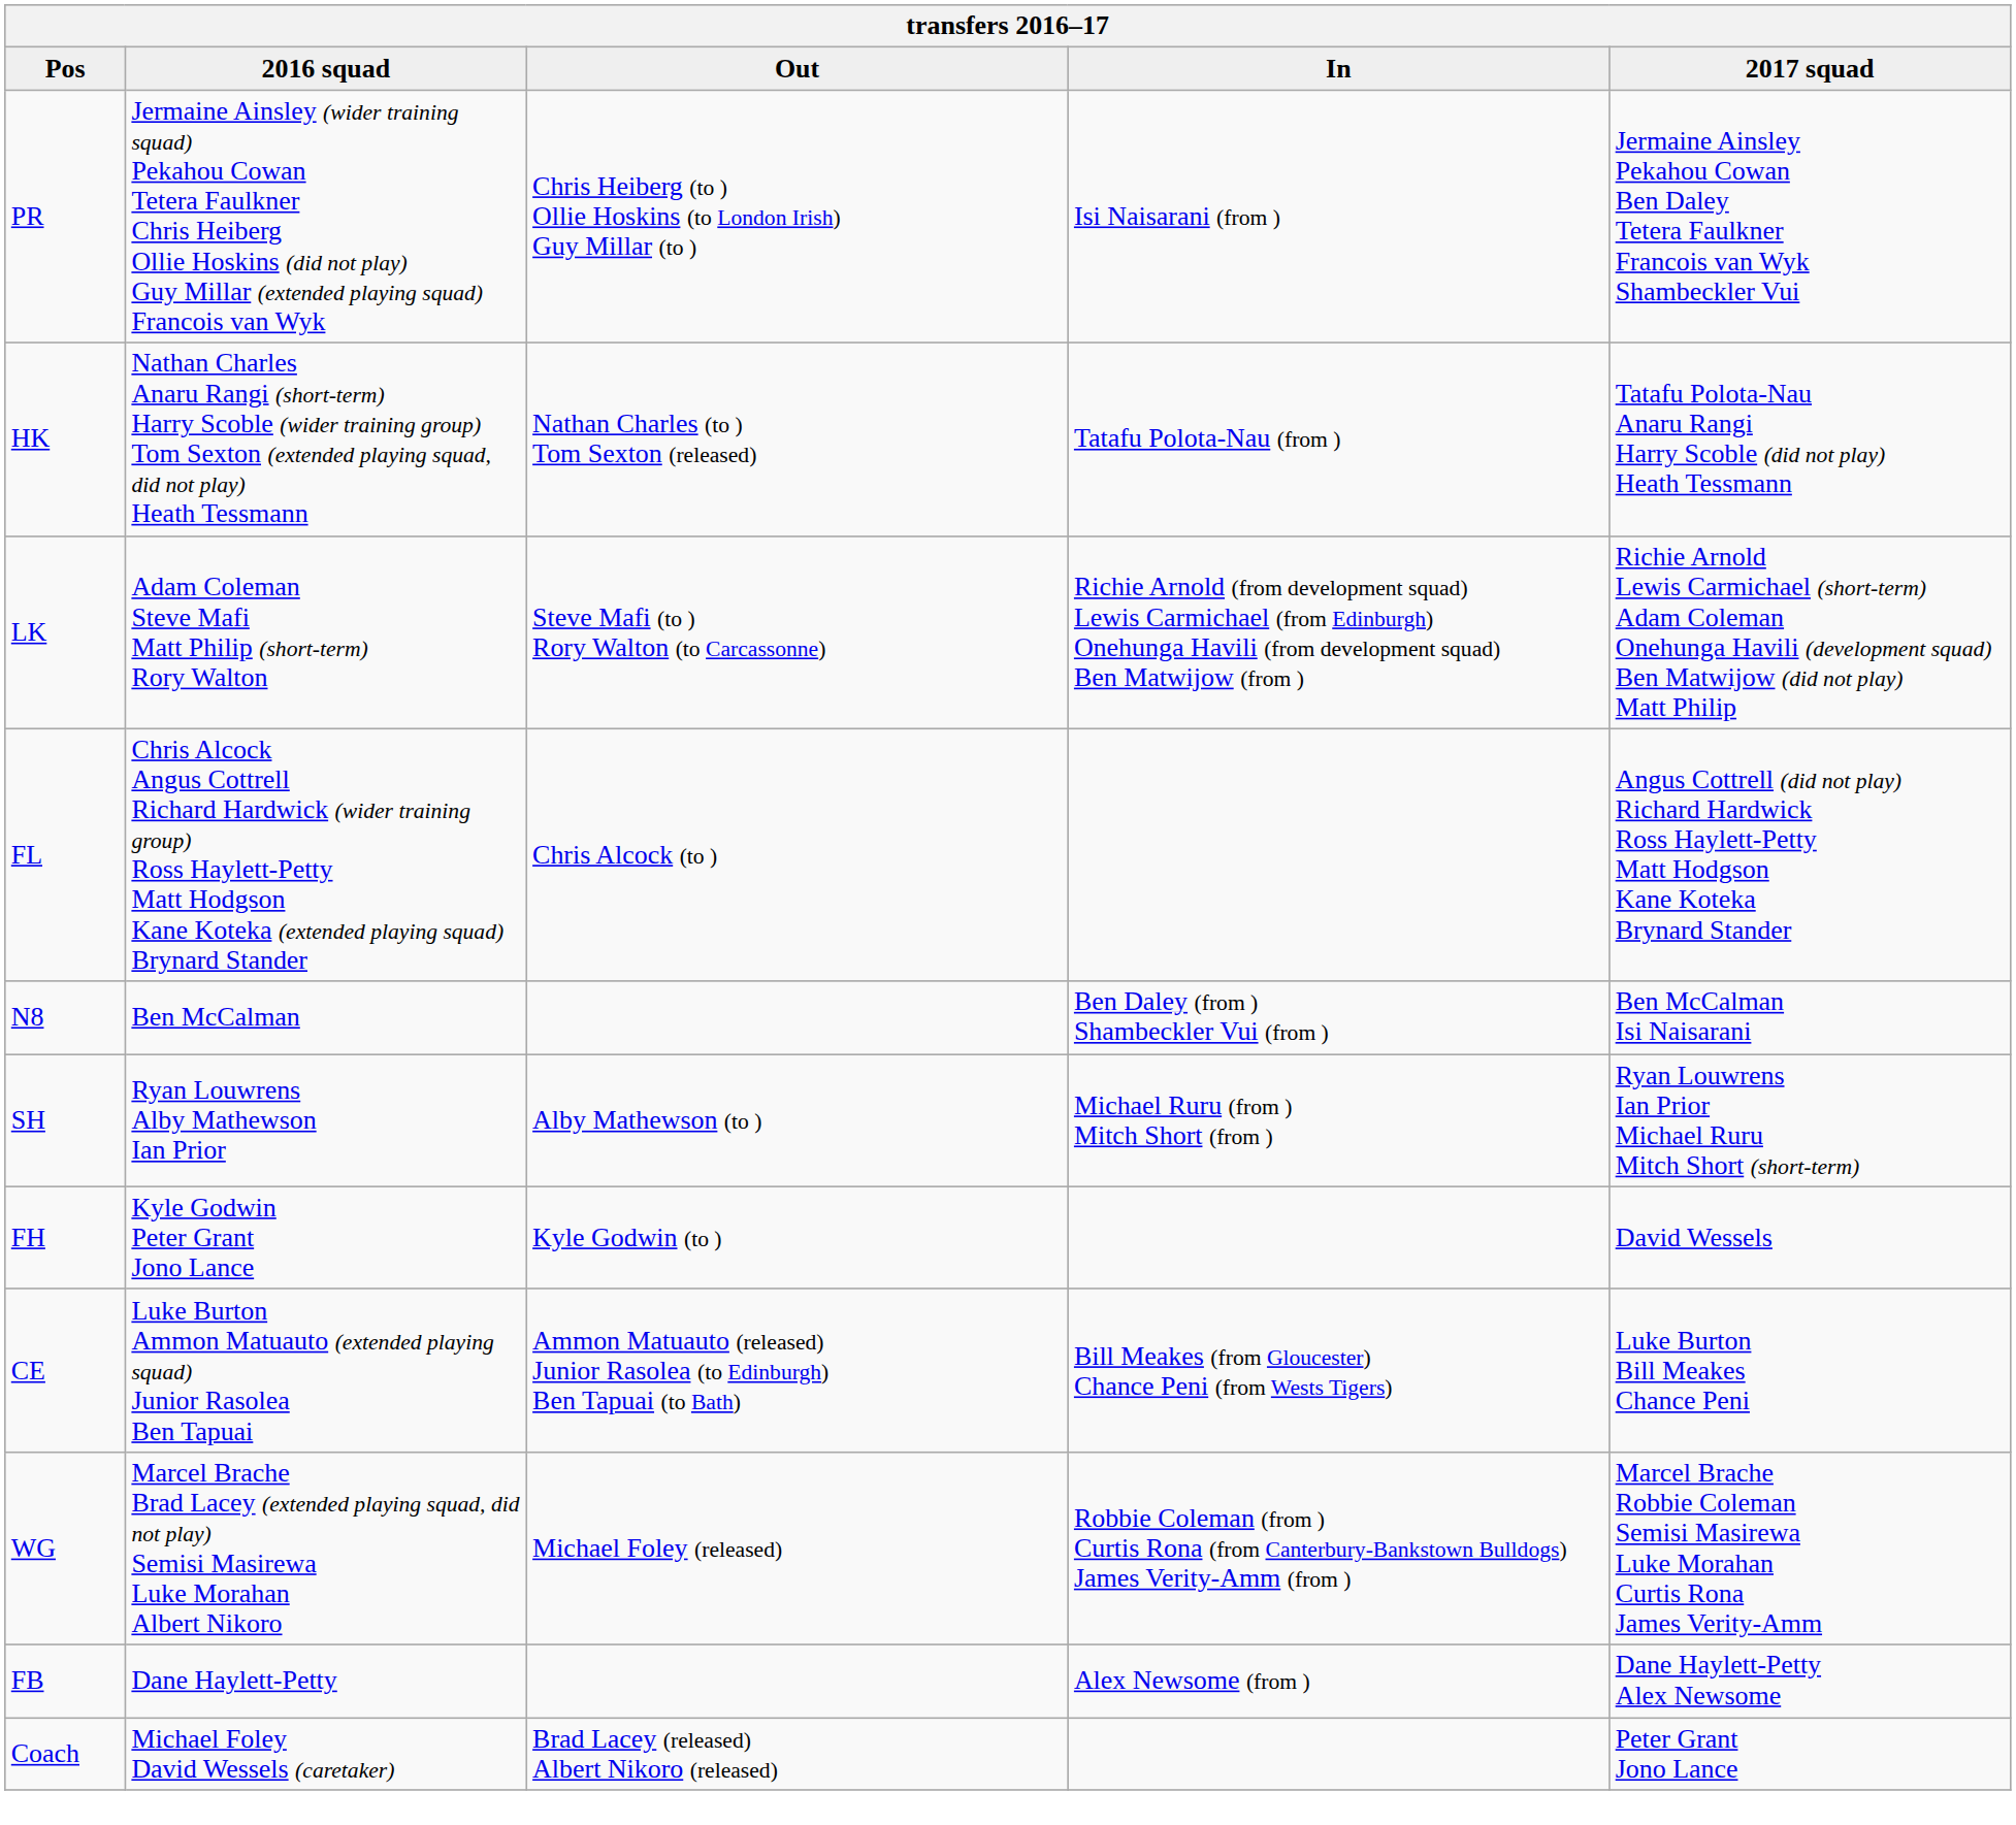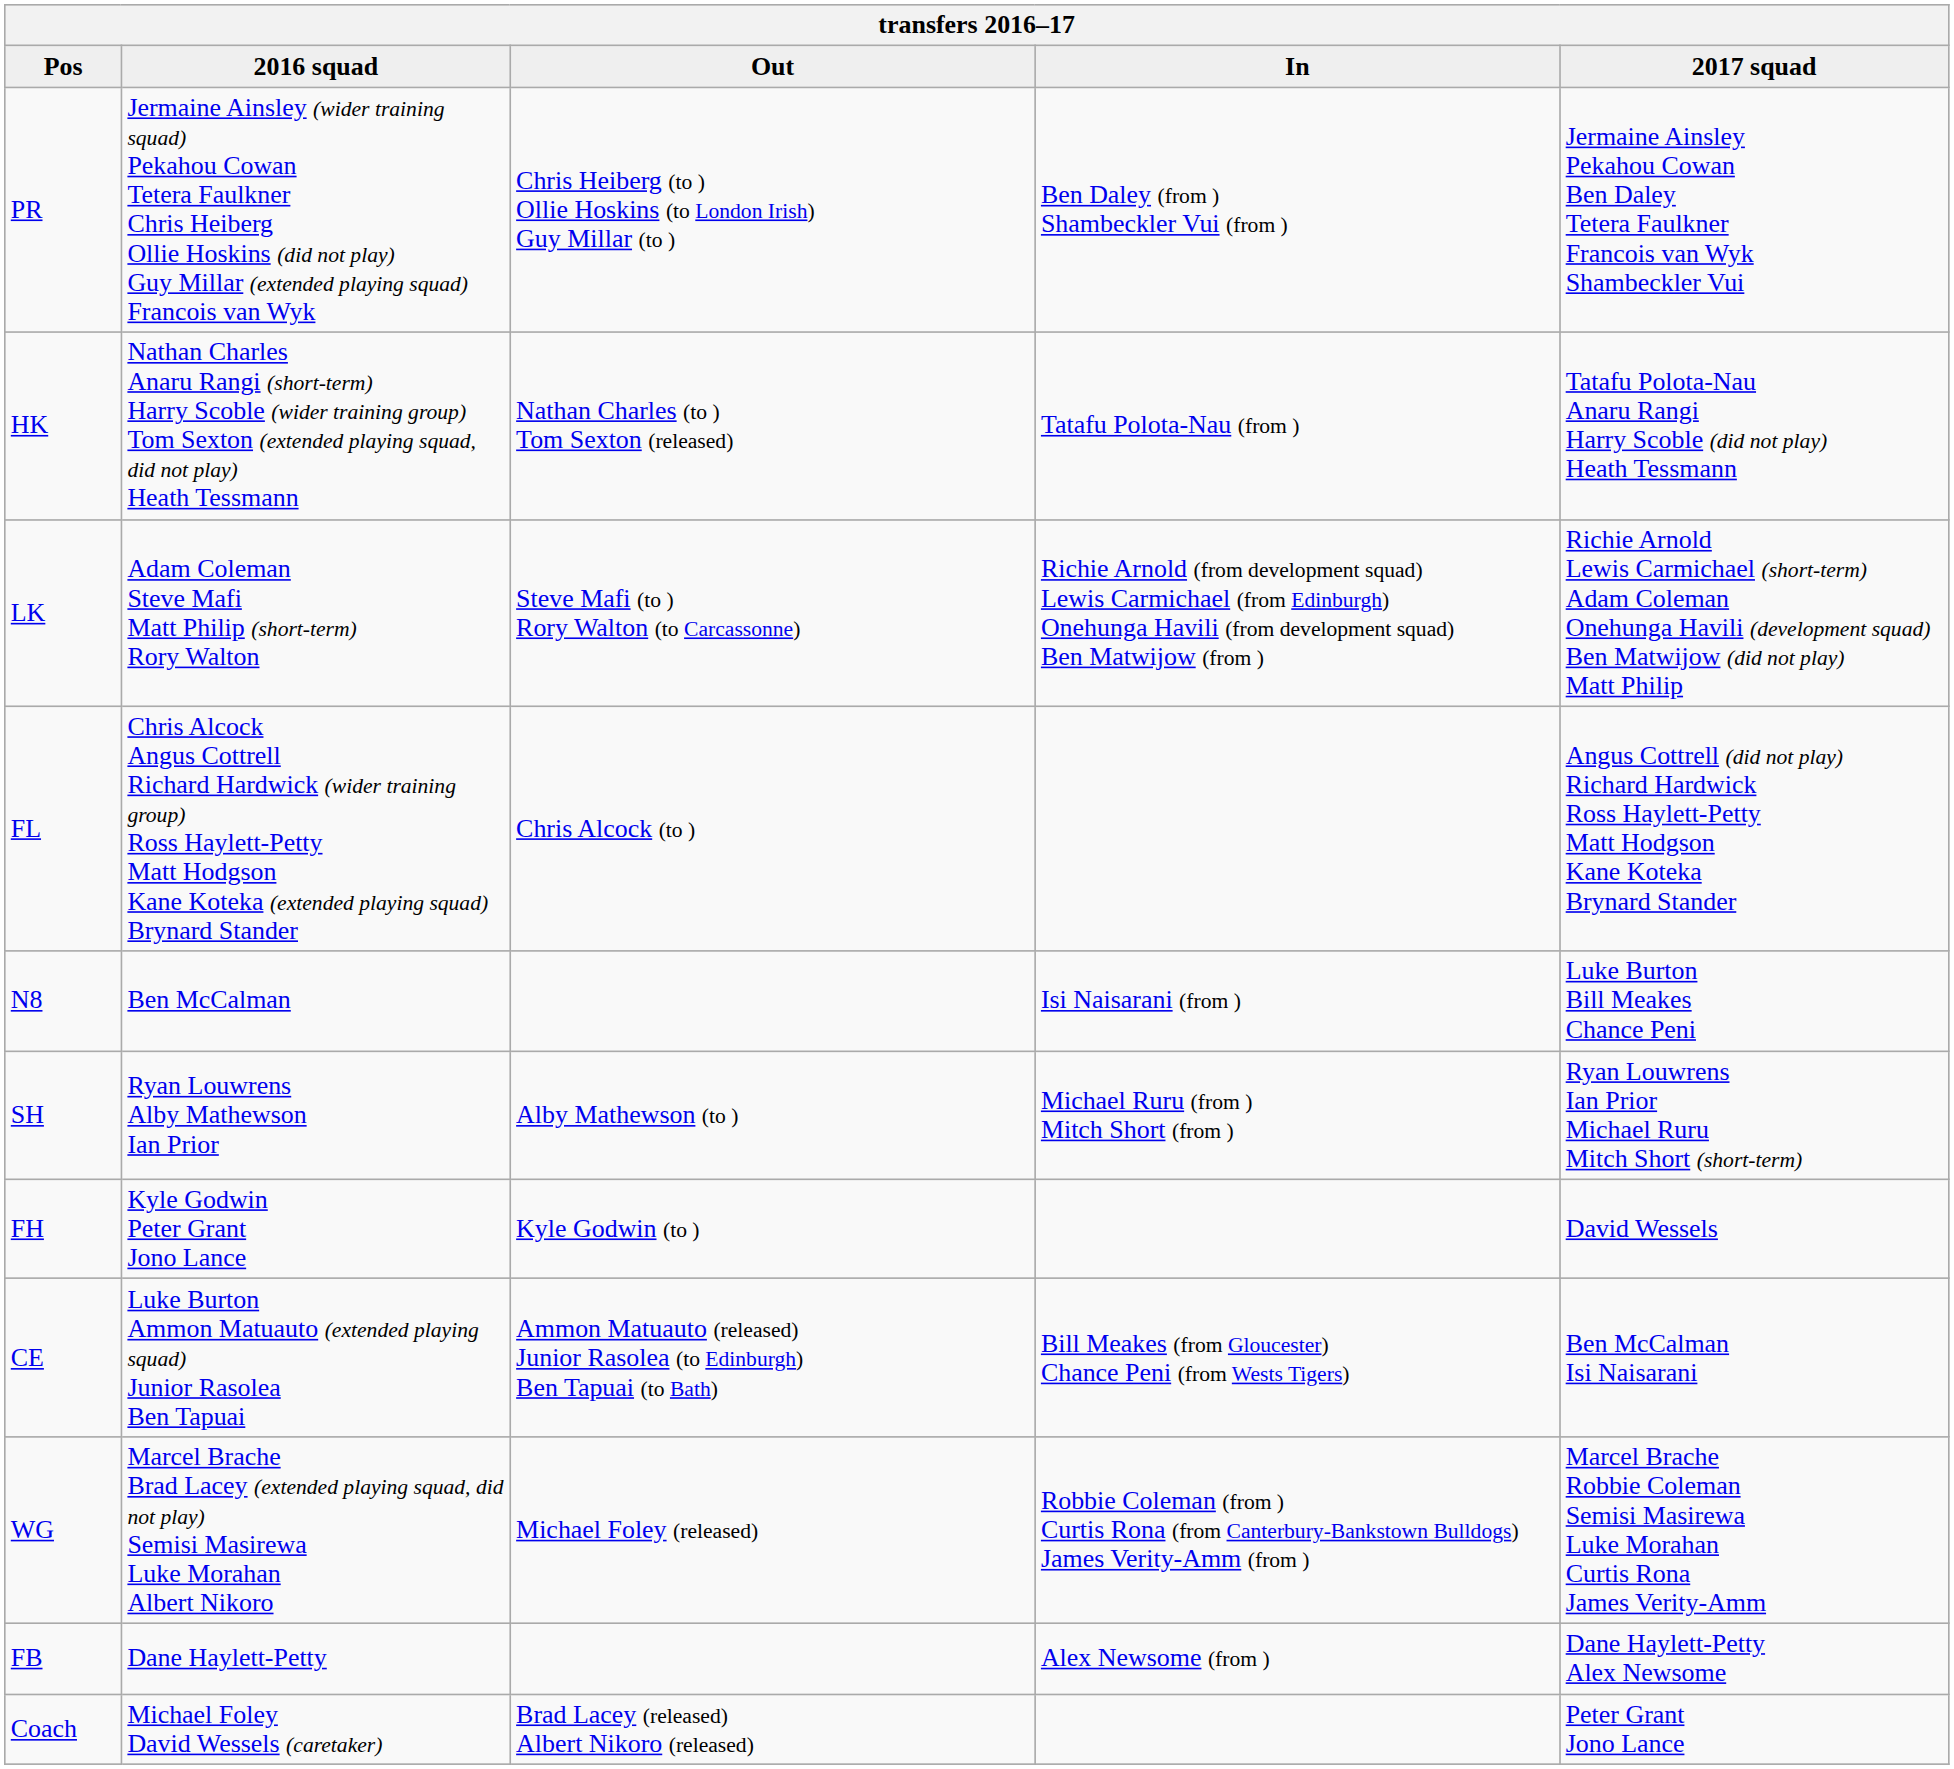 <table class="wikitable" style="text-align: left; width:95%">
 <tr>
 <th colspan="100%"> transfers 2016–17</th>
 </tr>
 <tr>
 <th style="background:#efefef; width:6%;">Pos</th>
 <th style="background:#efefef; width:20%;">2016 squad</th>
 <th style="background:#efefef; width:27%;">Out</th>
 <th style="background:#efefef; width:27%;">In</th>
 <th style="background:#efefef; width:20%;">2017 squad</th>
 </tr>
 <tr>
 <td><a href='#'>PR</a></td>
 <td> <a href='#'>Jermaine Ainsley</a> <small><em>(wider training squad)</em></small> <br> <a href='#'>Pekahou Cowan</a> <br> <a href='#'>Tetera Faulkner</a> <br> <a href='#'>Chris Heiberg</a> <br> <a href='#'>Ollie Hoskins</a> <small><em>(did not play)</em></small> <br> <a href='#'>Guy Millar</a> <small><em>(extended playing squad)</em></small> <br> <a href='#'>Francois van Wyk</a></td>
 <td>  <a href='#'>Chris Heiberg</a> <small>(to )</small> <br>  <a href='#'>Ollie Hoskins</a> <small>(to  <a href='#'>London Irish</a>)</small> <br>  <a href='#'>Guy Millar</a> <small>(to )</small></td>
-<td>  <a href='#'>Isi Naisarani</a> <small>(from )</small></td>
+<td>  <a href='#'>Ben Daley</a> <small>(from )</small> <br>  <a href='#'>Shambeckler Vui</a> <small>(from )</small></td>
 <td> <a href='#'>Jermaine Ainsley</a> <br> <a href='#'>Pekahou Cowan</a> <br> <a href='#'>Ben Daley</a> <br> <a href='#'>Tetera Faulkner</a> <br> <a href='#'>Francois van Wyk</a> <br> <a href='#'>Shambeckler Vui</a></td>
 </tr>
 <tr>
 <td><a href='#'>HK</a></td>
 <td> <a href='#'>Nathan Charles</a> <br> <a href='#'>Anaru Rangi</a> <small><em>(short-term)</em></small> <br> <a href='#'>Harry Scoble</a> <small><em>(wider training group)</em></small> <br> <a href='#'>Tom Sexton</a> <small><em>(extended playing squad, did not play)</em></small> <br> <a href='#'>Heath Tessmann</a></td>
 <td>  <a href='#'>Nathan Charles</a> <small>(to )</small> <br>  <a href='#'>Tom Sexton</a> <small>(released)</small></td>
 <td>  <a href='#'>Tatafu Polota-Nau</a> <small>(from )</small></td>
 <td> <a href='#'>Tatafu Polota-Nau</a> <br> <a href='#'>Anaru Rangi</a> <br> <a href='#'>Harry Scoble</a> <small><em>(did not play)</em></small> <br> <a href='#'>Heath Tessmann</a></td>
 </tr>
 <tr>
 <td><a href='#'>LK</a></td>
 <td> <a href='#'>Adam Coleman</a> <br> <a href='#'>Steve Mafi</a> <br> <a href='#'>Matt Philip</a> <small><em>(short-term)</em></small> <br> <a href='#'>Rory Walton</a></td>
 <td>  <a href='#'>Steve Mafi</a> <small>(to )</small> <br>  <a href='#'>Rory Walton</a> <small>(to  <a href='#'>Carcassonne</a>)</small></td>
 <td>  <a href='#'>Richie Arnold</a> <small>(from development squad)</small> <br>  <a href='#'>Lewis Carmichael</a> <small>(from  <a href='#'>Edinburgh</a>)</small> <br>  <a href='#'>Onehunga Havili</a> <small>(from development squad)</small> <br>  <a href='#'>Ben Matwijow</a> <small>(from )</small></td>
 <td> <a href='#'>Richie Arnold</a> <br> <a href='#'>Lewis Carmichael</a> <small><em>(short-term)</em></small> <br> <a href='#'>Adam Coleman</a> <br> <a href='#'>Onehunga Havili</a> <small><em>(development squad)</em></small> <br> <a href='#'>Ben Matwijow</a> <small><em>(did not play)</em></small> <br> <a href='#'>Matt Philip</a></td>
 </tr>
 <tr>
 <td><a href='#'>FL</a></td>
 <td> <a href='#'>Chris Alcock</a> <br> <a href='#'>Angus Cottrell</a> <br> <a href='#'>Richard Hardwick</a> <small><em>(wider training group)</em></small> <br> <a href='#'>Ross Haylett-Petty</a> <br> <a href='#'>Matt Hodgson</a> <br> <a href='#'>Kane Koteka</a> <small><em>(extended playing squad)</em></small> <br> <a href='#'>Brynard Stander</a></td>
 <td>  <a href='#'>Chris Alcock</a> <small>(to )</small></td>
 <td></td>
 <td> <a href='#'>Angus Cottrell</a> <small><em>(did not play)</em></small><br> <a href='#'>Richard Hardwick</a> <br> <a href='#'>Ross Haylett-Petty</a> <br> <a href='#'>Matt Hodgson</a> <br> <a href='#'>Kane Koteka</a> <br>  <a href='#'>Brynard Stander</a></td>
 </tr>
 <tr>
 <td><a href='#'>N8</a></td>
 <td> <a href='#'>Ben McCalman</a></td>
 <td></td>
-<td>  <a href='#'>Ben Daley</a> <small>(from )</small> <br>  <a href='#'>Shambeckler Vui</a> <small>(from )</small></td>
-<td> <a href='#'>Ben McCalman</a> <br> <a href='#'>Isi Naisarani</a></td>
+<td>  <a href='#'>Isi Naisarani</a> <small>(from )</small></td>
+<td> <a href='#'>Luke Burton</a> <br> <a href='#'>Bill Meakes</a> <br> <a href='#'>Chance Peni</a></td>
 </tr>
 <tr>
 <td><a href='#'>SH</a></td>
 <td> <a href='#'>Ryan Louwrens</a> <br> <a href='#'>Alby Mathewson</a> <br> <a href='#'>Ian Prior</a></td>
 <td>  <a href='#'>Alby Mathewson</a> <small>(to )</small></td>
 <td>  <a href='#'>Michael Ruru</a> <small>(from )</small> <br>  <a href='#'>Mitch Short</a> <small>(from )</small></td>
 <td> <a href='#'>Ryan Louwrens</a> <br> <a href='#'>Ian Prior</a> <br> <a href='#'>Michael Ruru</a> <br> <a href='#'>Mitch Short</a> <small><em>(short-term)</em></small></td>
 </tr>
 <tr>
 <td><a href='#'>FH</a></td>
 <td> <a href='#'>Kyle Godwin</a> <br> <a href='#'>Peter Grant</a> <br> <a href='#'>Jono Lance</a></td>
 <td>  <a href='#'>Kyle Godwin</a> <small>(to )</small></td>
 <td></td>
 <td> <a href='#'>David Wessels</a></td>
 </tr>
 <tr>
 <td><a href='#'>CE</a></td>
 <td> <a href='#'>Luke Burton</a> <br> <a href='#'>Ammon Matuauto</a> <small><em>(extended playing squad)</em></small> <br> <a href='#'>Junior Rasolea</a> <br> <a href='#'>Ben Tapuai</a></td>
 <td>  <a href='#'>Ammon Matuauto</a> <small>(released)</small> <br>  <a href='#'>Junior Rasolea</a> <small>(to  <a href='#'>Edinburgh</a>)</small> <br>  <a href='#'>Ben Tapuai</a> <small>(to  <a href='#'>Bath</a>)</small></td>
 <td>  <a href='#'>Bill Meakes</a> <small>(from  <a href='#'>Gloucester</a>)</small> <br>  <a href='#'>Chance Peni</a> <small>(from <a href='#'>Wests Tigers</a>)</small></td>
-<td> <a href='#'>Luke Burton</a> <br> <a href='#'>Bill Meakes</a> <br> <a href='#'>Chance Peni</a></td>
+<td> <a href='#'>Ben McCalman</a> <br> <a href='#'>Isi Naisarani</a></td>
 </tr>
 <tr>
 <td><a href='#'>WG</a></td>
 <td> <a href='#'>Marcel Brache</a> <br> <a href='#'>Brad Lacey</a> <small><em>(extended playing squad, did not play)</em></small> <br> <a href='#'>Semisi Masirewa</a> <br> <a href='#'>Luke Morahan</a> <br> <a href='#'>Albert Nikoro</a></td>
 <td>  <a href='#'>Michael Foley</a> <small>(released)</small></td>
 <td>  <a href='#'>Robbie Coleman</a> <small>(from )</small> <br>  <a href='#'>Curtis Rona</a> <small>(from <a href='#'>Canterbury-Bankstown Bulldogs</a>)</small> <br>  <a href='#'>James Verity-Amm</a> <small>(from )</small></td>
 <td> <a href='#'>Marcel Brache</a> <br> <a href='#'>Robbie Coleman</a> <br> <a href='#'>Semisi Masirewa</a> <br> <a href='#'>Luke Morahan</a> <br> <a href='#'>Curtis Rona</a> <br> <a href='#'>James Verity-Amm</a></td>
 </tr>
 <tr>
 <td><a href='#'>FB</a></td>
 <td> <a href='#'>Dane Haylett-Petty</a></td>
 <td></td>
 <td>  <a href='#'>Alex Newsome</a> <small>(from )</small></td>
 <td> <a href='#'>Dane Haylett-Petty</a> <br> <a href='#'>Alex Newsome</a></td>
 </tr>
 <tr>
 <td><a href='#'>Coach</a></td>
 <td> <a href='#'>Michael Foley</a> <br> <a href='#'>David Wessels</a> <small><em>(caretaker)</em></small></td>
 <td>  <a href='#'>Brad Lacey</a> <small>(released)</small> <br>  <a href='#'>Albert Nikoro</a> <small>(released)</small></td>
 <td></td>
 <td> <a href='#'>Peter Grant</a> <br> <a href='#'>Jono Lance</a></td>
 </tr>
 </table>
